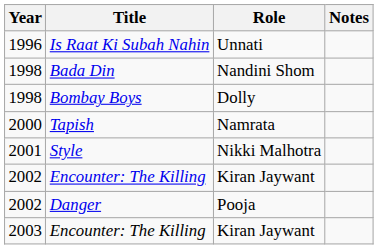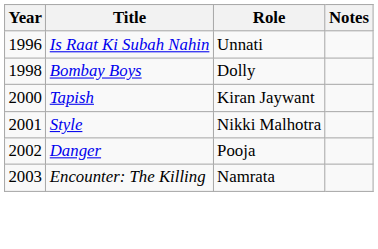 <table class="wikitable">
 <tr>
 <th>Year</th>
 <th>Title</th>
 <th>Role</th>
 <th>Notes</th>
 </tr>
 <tr>
 <td>1996</td>
 <td><em><a href='#'>Is Raat Ki Subah Nahin</a></em></td>
 <td>Unnati</td>
 <td></td>
 </tr>
 <tr>
 <td>1998</td>
-<td><em><a href='#'>Bada Din</a></em></td>
-<td>Nandini Shom</td>
-<td></td>
-</tr>
-<tr>
-<td>1998</td>
 <td><em><a href='#'>Bombay Boys</a></em></td>
 <td>Dolly</td>
 <td></td>
 </tr>
 <tr>
 <td>2000</td>
 <td><em><a href='#'>Tapish</a></em></td>
-<td>Namrata</td>
+<td>Kiran Jaywant</td>
 <td></td>
 </tr>
 <tr>
 <td>2001</td>
 <td><em><a href='#'>Style</a></em></td>
 <td>Nikki Malhotra</td>
-<td></td>
-</tr>
-<tr>
-<td>2002</td>
-<td><em><a href='#'>Encounter: The Killing</a></em></td>
-<td>Kiran Jaywant</td>
 <td></td>
 </tr>
 <tr>
 <td>2002</td>
 <td><em><a href='#'>Danger</a></em></td>
 <td>Pooja</td>
 <td></td>
 </tr>
 <tr>
 <td>2003</td>
 <td><em>Encounter: The Killing</em></td>
-<td>Kiran Jaywant</td>
+<td>Namrata</td>
 <td></td>
 </tr>
 </table>
